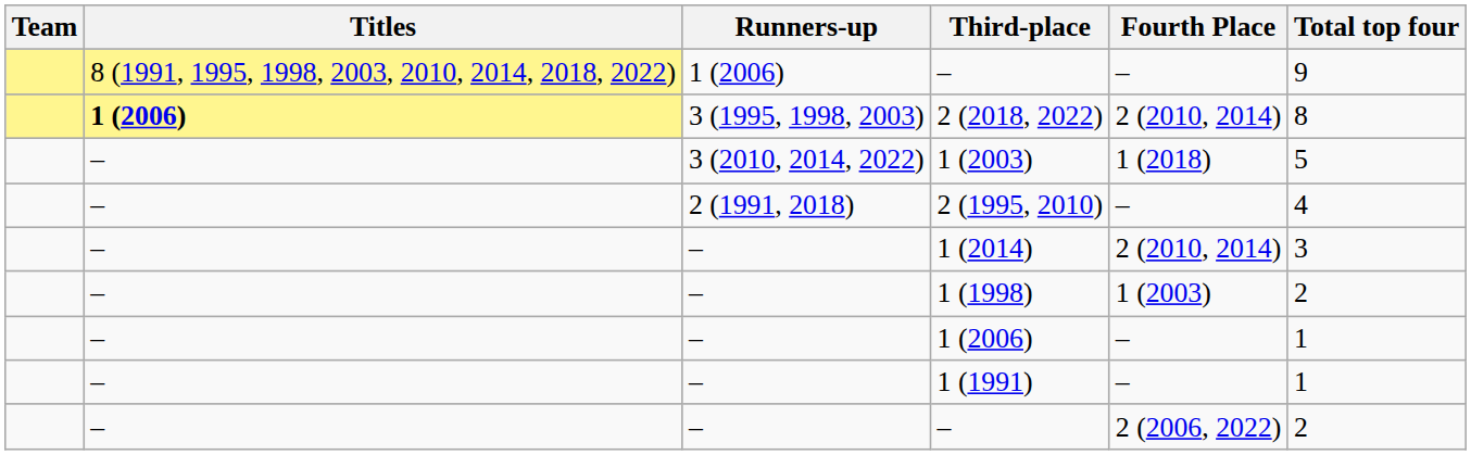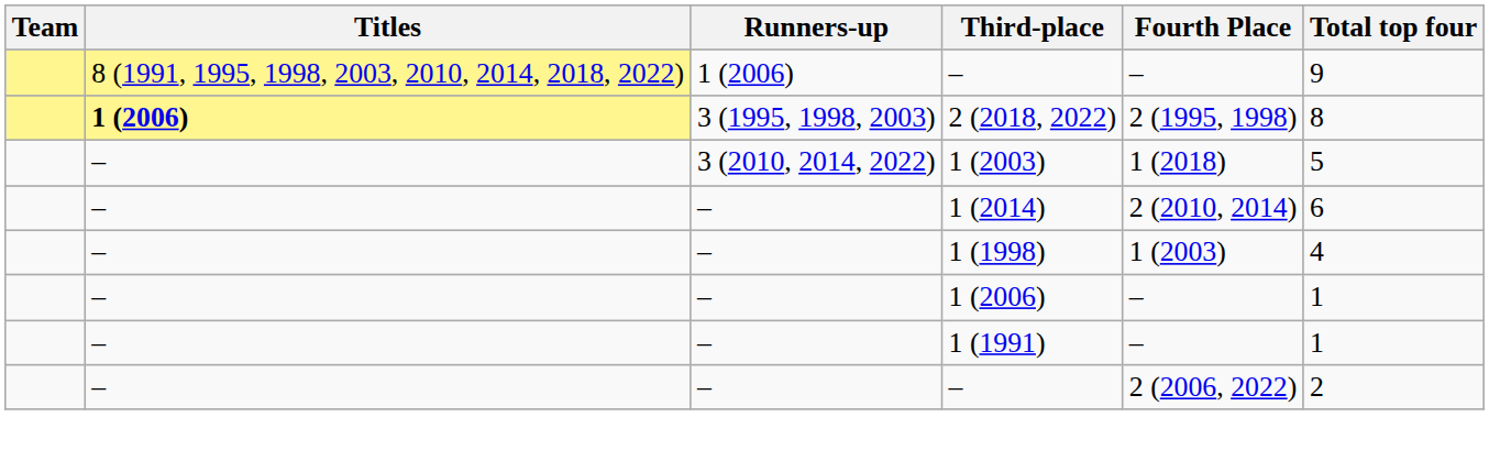 <table class="wikitable">
 <tr>
 <th>Team</th>
 <th>Titles</th>
 <th>Runners-up</th>
 <th>Third-place</th>
 <th>Fourth Place</th>
 <th>Total top four</th>
 </tr>
 <tr>
 <td bgcolor=#FFF68F></td>
 <td bgcolor=#FFF68F>8 (<a href='#'>1991</a>, <a href='#'>1995</a>, <a href='#'>1998</a>, <a href='#'>2003</a>, <a href='#'>2010</a>, <a href='#'>2014</a>, <a href='#'>2018</a>, <a href='#'>2022</a>)</td>
 <td>1 (<a href='#'>2006</a>)</td>
 <td>–</td>
 <td>–</td>
 <td>9</td>
 </tr>
 <tr>
 <td bgcolor=#FFF68F></td>
 <td bgcolor=#FFF68F><strong>1 (<a href='#'>2006</a>)</strong></td>
 <td>3 (<a href='#'>1995</a>, <a href='#'>1998</a>, <a href='#'>2003</a>)</td>
 <td>2 (<a href='#'>2018</a>, <a href='#'>2022</a>)</td>
-<td>2 (<a href='#'>2010</a>, <a href='#'>2014</a>)</td>
+<td>2 (<a href='#'>1995</a>, <a href='#'>1998</a>)</td>
 <td>8</td>
 </tr>
 <tr>
 <td></td>
 <td>–</td>
 <td>3 (<a href='#'>2010</a>, <a href='#'>2014</a>, <a href='#'>2022</a>)</td>
 <td>1 (<a href='#'>2003</a>)</td>
 <td>1 (<a href='#'>2018</a>)</td>
 <td>5</td>
 </tr>
 <tr>
 <td></td>
 <td>–</td>
-<td>2 (<a href='#'>1991</a>, <a href='#'>2018</a>)</td>
-<td>2 (<a href='#'>1995</a>, <a href='#'>2010</a>)</td>
-<td>–</td>
-<td>4</td>
-</tr>
-<tr>
-<td></td>
-<td>–</td>
 <td>–</td>
 <td>1 (<a href='#'>2014</a>)</td>
 <td>2 (<a href='#'>2010</a>, <a href='#'>2014</a>)</td>
-<td>3</td>
+<td>6</td>
 </tr>
 <tr>
 <td></td>
 <td>–</td>
 <td>–</td>
 <td>1 (<a href='#'>1998</a>)</td>
 <td>1 (<a href='#'>2003</a>)</td>
-<td>2</td>
+<td>4</td>
 </tr>
 <tr>
 <td></td>
 <td>–</td>
 <td>–</td>
 <td>1 (<a href='#'>2006</a>)</td>
 <td>–</td>
 <td>1</td>
 </tr>
 <tr>
 <td></td>
 <td>–</td>
 <td>–</td>
 <td>1 (<a href='#'>1991</a>)</td>
 <td>–</td>
 <td>1</td>
 </tr>
 <tr>
 <td></td>
 <td>–</td>
 <td>–</td>
 <td>–</td>
 <td>2 (<a href='#'>2006</a>, <a href='#'>2022</a>)</td>
 <td>2</td>
 </tr>
 </table>
